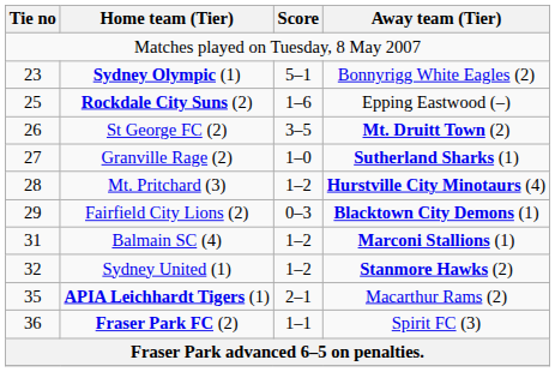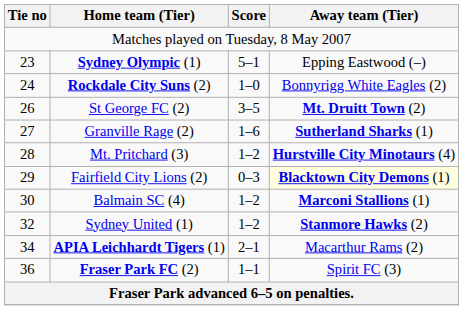 <table class="wikitable" style="text-align:center">
 <tr>
 <th>Tie no</th>
 <th>Home team (Tier)</th>
 <th>Score</th>
 <th>Away team (Tier)</th>
 </tr>
 <tr>
 <td colspan=5>Matches played on Tuesday, 8 May 2007</td>
 </tr>
 <tr>
 <td>23</td>
 <td><strong><a href='#'>Sydney Olympic</a></strong> (1)</td>
 <td>5–1</td>
-<td><a href='#'>Bonnyrigg White Eagles</a> (2)</td>
+<td>Epping Eastwood (–)</td>
 </tr>
 <tr>
-<td>25</td>
+<td>24</td>
 <td><strong><a href='#'>Rockdale City Suns</a></strong> (2)</td>
-<td>1–6</td>
-<td>Epping Eastwood (–)</td>
+<td>1–0</td>
+<td><a href='#'>Bonnyrigg White Eagles</a> (2)</td>
 </tr>
 <tr>
 <td>26</td>
 <td><a href='#'>St George FC</a> (2)</td>
 <td>3–5</td>
 <td><strong><a href='#'>Mt. Druitt Town</a></strong> (2)</td>
 </tr>
 <tr>
 <td>27</td>
 <td><a href='#'>Granville Rage</a> (2)</td>
-<td>1–0</td>
+<td>1–6</td>
 <td><strong><a href='#'>Sutherland Sharks</a></strong> (1)</td>
 </tr>
 <tr>
 <td>28</td>
 <td><a href='#'>Mt. Pritchard</a> (3)</td>
 <td>1–2</td>
 <td><strong><a href='#'>Hurstville City Minotaurs</a></strong> (4)</td>
 </tr>
 <tr>
 <td>29</td>
 <td><a href='#'>Fairfield City Lions</a> (2)</td>
 <td>0–3</td>
-<td><strong><a href='#'>Blacktown City Demons</a></strong> (1)</td>
+<td style="background: lightyellow;"><strong><a href='#'>Blacktown City Demons</a></strong> (1)</td>
 </tr>
 <tr>
-<td>31</td>
+<td>30</td>
 <td><a href='#'>Balmain SC</a> (4)</td>
 <td>1–2</td>
 <td><strong><a href='#'>Marconi Stallions</a></strong> (1)</td>
 </tr>
 <tr>
 <td>32</td>
 <td><a href='#'>Sydney United</a> (1)</td>
 <td>1–2</td>
 <td><strong><a href='#'>Stanmore Hawks</a></strong> (2)</td>
 </tr>
 <tr>
-<td>35</td>
+<td>34</td>
 <td><strong><a href='#'>APIA Leichhardt Tigers</a></strong> (1)</td>
 <td>2–1</td>
 <td><a href='#'>Macarthur Rams</a> (2)</td>
 </tr>
 <tr>
 <td>36</td>
 <td><strong><a href='#'>Fraser Park FC</a></strong> (2)</td>
 <td>1–1</td>
 <td><a href='#'>Spirit FC</a> (3)</td>
 </tr>
 <tr>
 <th colspan=5>Fraser Park advanced 6–5 on penalties.</th>
 </tr>
 <tr>
 </tr>
 </table>
